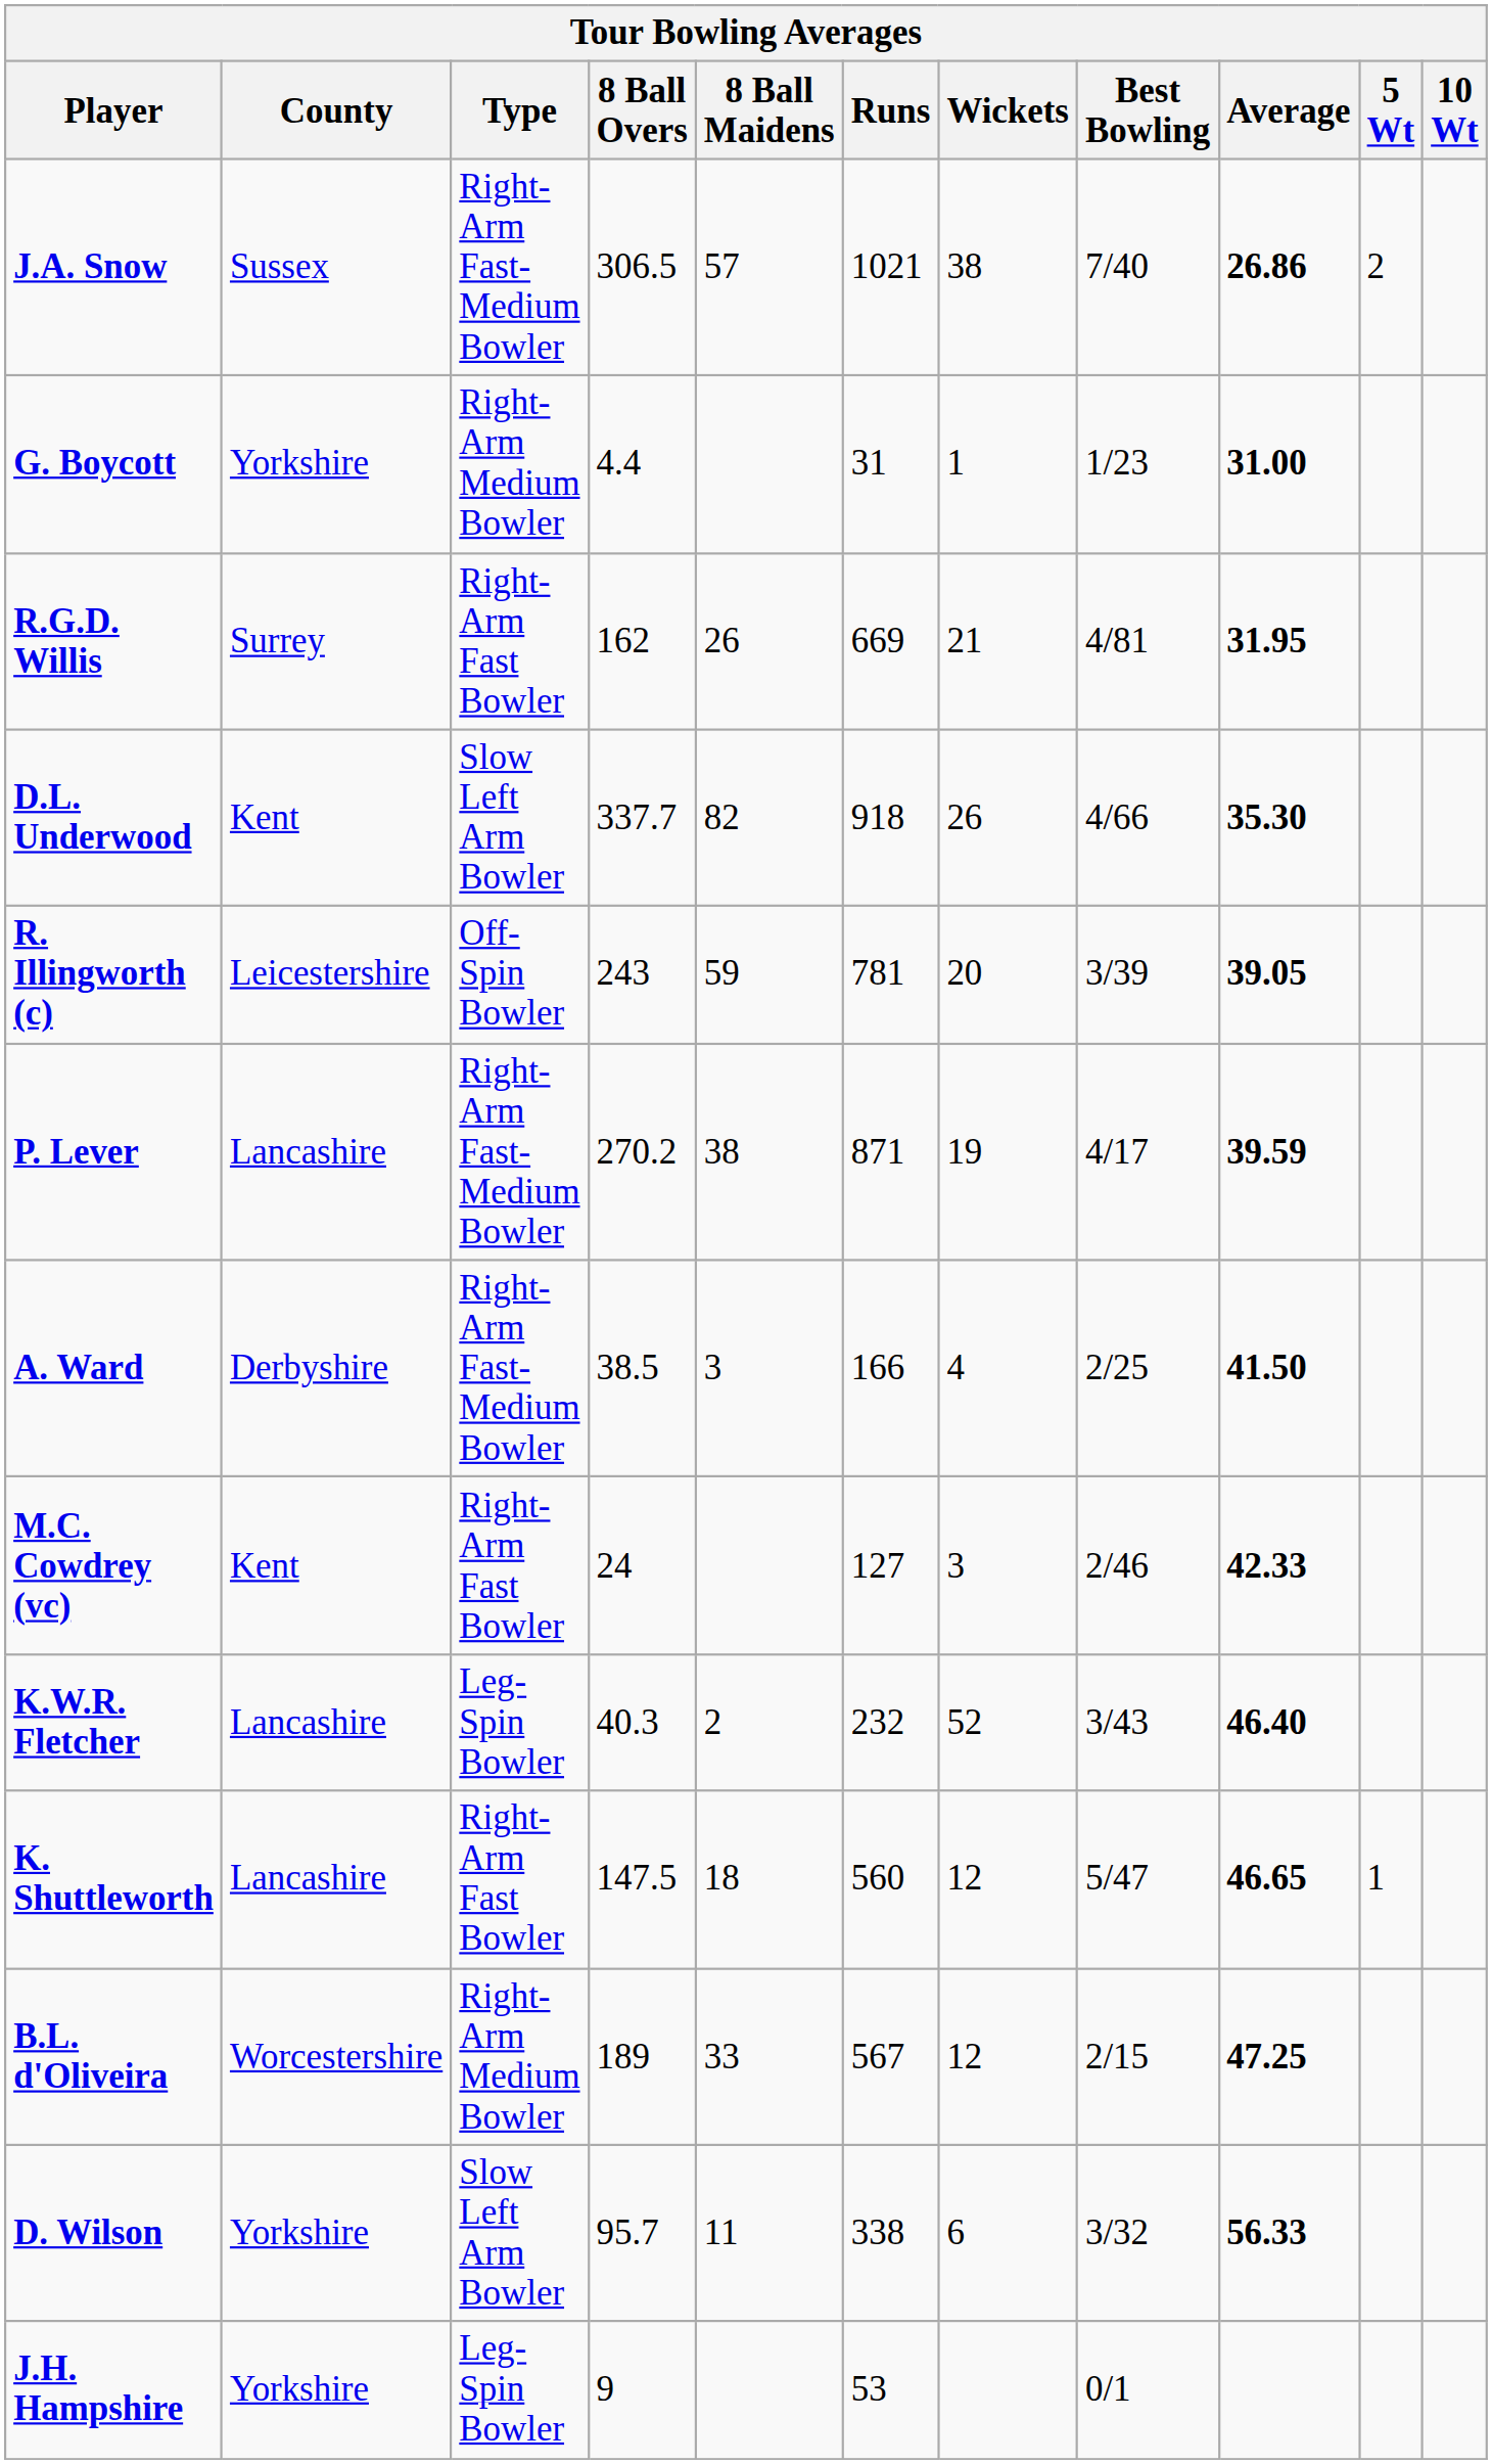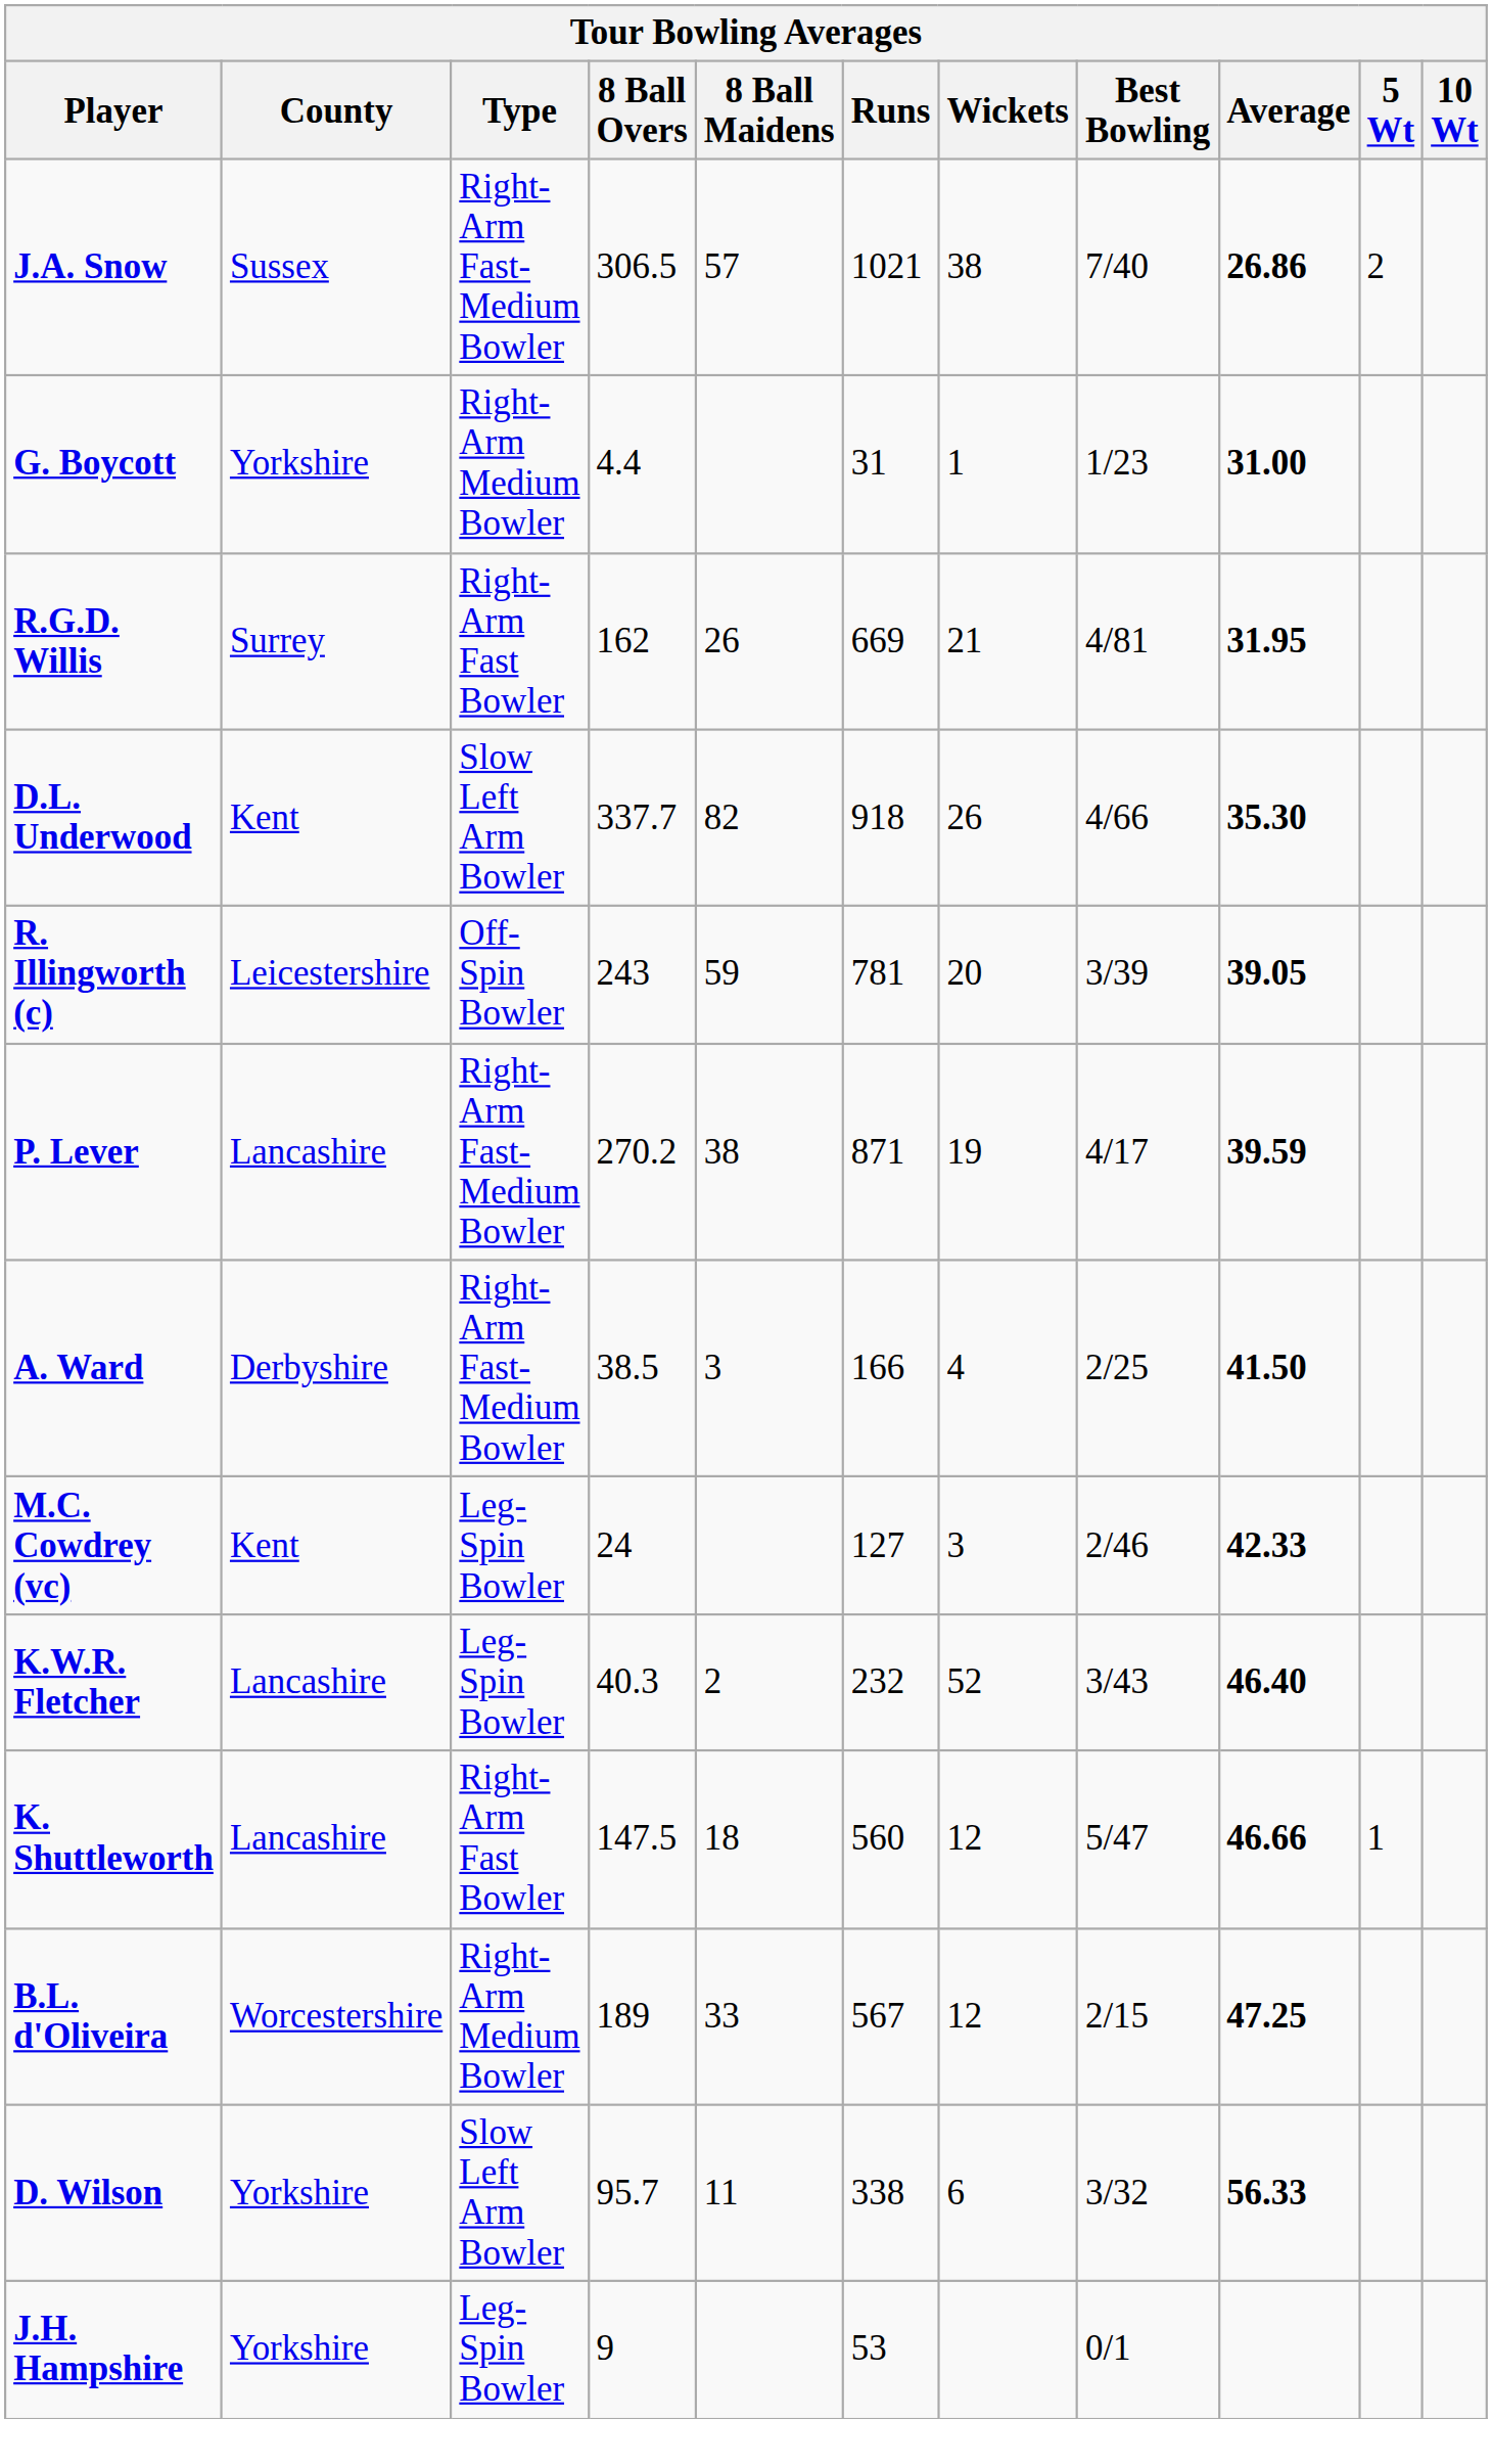 <table class="wikitable" style="width:100%;">
 <tr>
 <th colspan=13>Tour Bowling Averages</th>
 </tr>
 <tr>
 <th>Player</th>
 <th>County</th>
 <th>Type</th>
 <th>8 Ball Overs</th>
 <th>8 Ball Maidens</th>
 <th>Runs</th>
 <th>Wickets</th>
 <th>Best Bowling</th>
 <th>Average</th>
 <th>5 <a href='#'>Wt</a></th>
 <th>10 <a href='#'>Wt</a></th>
 </tr>
 <tr>
 <td><strong><a href='#'>J.A. Snow</a></strong></td>
 <td><a href='#'>Sussex</a></td>
 <td><a href='#'>Right-Arm Fast-Medium Bowler</a></td>
 <td>306.5</td>
 <td>57</td>
 <td>1021</td>
 <td>38</td>
 <td>7/40</td>
 <td><strong>26.86</strong></td>
 <td>2</td>
 <td></td>
 </tr>
 <tr>
 <td><strong><a href='#'>G. Boycott</a></strong></td>
 <td><a href='#'>Yorkshire</a></td>
 <td><a href='#'>Right-Arm Medium Bowler</a></td>
 <td>4.4</td>
 <td></td>
 <td>31</td>
 <td>1</td>
 <td>1/23</td>
 <td><strong>31.00</strong></td>
 <td></td>
 <td></td>
 </tr>
 <tr>
 <td><strong><a href='#'>R.G.D. Willis</a></strong></td>
 <td><a href='#'>Surrey</a></td>
 <td><a href='#'>Right-Arm Fast Bowler</a></td>
 <td>162</td>
 <td>26</td>
 <td>669</td>
 <td>21</td>
 <td>4/81</td>
 <td><strong>31.95</strong></td>
 <td></td>
 <td></td>
 </tr>
 <tr>
 <td><strong><a href='#'>D.L. Underwood</a></strong></td>
 <td><a href='#'>Kent</a></td>
 <td><a href='#'>Slow Left Arm Bowler</a></td>
 <td>337.7</td>
 <td>82</td>
 <td>918</td>
 <td>26</td>
 <td>4/66</td>
 <td><strong>35.30</strong></td>
 <td></td>
 <td></td>
 </tr>
 <tr>
 <td><strong><a href='#'>R. Illingworth</a> <a href='#'>(c)</a></strong></td>
 <td><a href='#'>Leicestershire</a></td>
 <td><a href='#'>Off-Spin Bowler</a></td>
 <td>243</td>
 <td>59</td>
 <td>781</td>
 <td>20</td>
 <td>3/39</td>
 <td><strong>39.05</strong></td>
 <td></td>
 <td></td>
 </tr>
 <tr>
 <td><strong><a href='#'>P. Lever</a></strong></td>
 <td><a href='#'>Lancashire</a></td>
 <td><a href='#'>Right-Arm Fast-Medium Bowler</a></td>
 <td>270.2</td>
 <td>38</td>
 <td>871</td>
 <td>19</td>
 <td>4/17</td>
 <td><strong>39.59</strong></td>
 <td></td>
 <td></td>
 </tr>
 <tr>
 <td><strong><a href='#'>A. Ward</a></strong></td>
 <td><a href='#'>Derbyshire</a></td>
 <td><a href='#'>Right-Arm Fast-Medium Bowler</a></td>
 <td>38.5</td>
 <td>3</td>
 <td>166</td>
 <td>4</td>
 <td>2/25</td>
 <td><strong>41.50</strong></td>
 <td></td>
 <td></td>
 </tr>
 <tr>
 <td><strong><a href='#'>M.C. Cowdrey</a> <a href='#'>(vc)</a></strong></td>
 <td><a href='#'>Kent</a></td>
-<td><a href='#'>Right-Arm Fast Bowler</a></td>
+<td><a href='#'>Leg-Spin Bowler</a></td>
 <td>24</td>
 <td></td>
 <td>127</td>
 <td>3</td>
 <td>2/46</td>
 <td><strong>42.33</strong></td>
 <td></td>
 <td></td>
 </tr>
 <tr>
 <td><strong><a href='#'>K.W.R. Fletcher</a></strong></td>
 <td><a href='#'>Lancashire</a></td>
 <td><a href='#'>Leg-Spin Bowler</a></td>
 <td>40.3</td>
 <td>2</td>
 <td>232</td>
 <td>52</td>
 <td>3/43</td>
 <td><strong>46.40</strong></td>
 <td></td>
 <td></td>
 </tr>
 <tr>
 <td><strong><a href='#'>K. Shuttleworth</a></strong></td>
 <td><a href='#'>Lancashire</a></td>
 <td><a href='#'>Right-Arm Fast Bowler</a></td>
 <td>147.5</td>
 <td>18</td>
 <td>560</td>
 <td>12</td>
 <td>5/47</td>
-<td><strong>46.65</strong></td>
+<td><strong>46.66</strong></td>
 <td>1</td>
 <td></td>
 </tr>
 <tr>
 <td><strong><a href='#'>B.L. d'Oliveira</a></strong></td>
 <td><a href='#'>Worcestershire</a></td>
 <td><a href='#'>Right-Arm Medium Bowler</a></td>
 <td>189</td>
 <td>33</td>
 <td>567</td>
 <td>12</td>
 <td>2/15</td>
 <td><strong>47.25</strong></td>
 <td></td>
 <td></td>
 </tr>
 <tr>
 <td><strong><a href='#'>D. Wilson</a></strong></td>
 <td><a href='#'>Yorkshire</a></td>
 <td><a href='#'>Slow Left Arm Bowler</a></td>
 <td>95.7</td>
 <td>11</td>
 <td>338</td>
 <td>6</td>
 <td>3/32</td>
 <td><strong>56.33</strong></td>
 <td></td>
 <td></td>
 </tr>
 <tr>
 <td><strong><a href='#'>J.H. Hampshire</a></strong></td>
 <td><a href='#'>Yorkshire</a></td>
 <td><a href='#'>Leg-Spin Bowler</a></td>
 <td>9</td>
 <td></td>
 <td>53</td>
 <td></td>
 <td>0/1</td>
 <td></td>
 <td></td>
 <td></td>
 </tr>
 </table>
